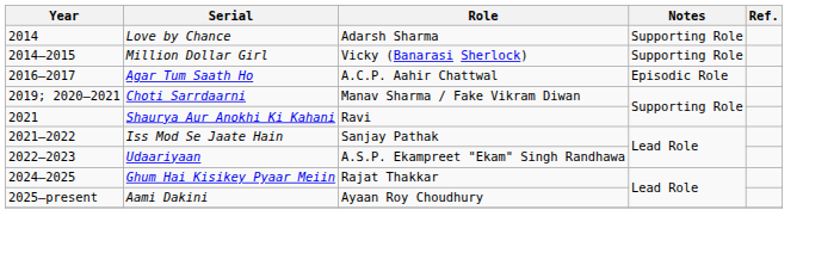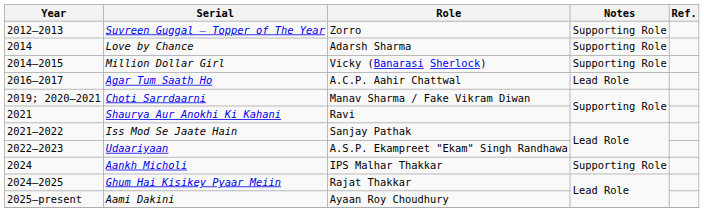 <table class="wikitable sortable">
 <tr>
 <th>Year</th>
 <th>Serial</th>
 <th>Role</th>
 <th>Notes</th>
 <th>Ref.</th>
+</tr>
+<tr>
+<td>2012–2013</td>
+<td><em><a href='#'>Suvreen Guggal – Topper of The Year</a></em></td>
+<td>Zorro</td>
+<td>Supporting Role</td>
+<td></td>
 </tr>
 <tr>
 <td>2014</td>
 <td><em>Love by Chance</em></td>
 <td>Adarsh Sharma</td>
 <td>Supporting Role</td>
 <td></td>
 </tr>
 <tr>
 <td>2014–2015</td>
 <td><em>Million Dollar Girl</em></td>
 <td>Vicky (<a href='#'>Banarasi</a> <a href='#'>Sherlock</a>)</td>
 <td>Supporting Role</td>
 <td></td>
 </tr>
 <tr>
 <td>2016–2017</td>
 <td><em><a href='#'>Agar Tum Saath Ho</a></em></td>
 <td>A.C.P. Aahir Chattwal</td>
-<td>Episodic Role</td>
+<td>Lead Role</td>
 <td></td>
 </tr>
 <tr>
 <td>2019; 2020–2021</td>
 <td><em><a href='#'>Choti Sarrdaarni</a></em></td>
 <td>Manav Sharma / Fake Vikram Diwan</td>
 <td rowspan = "2">Supporting Role</td>
 <td></td>
 </tr>
 <tr>
 <td>2021</td>
 <td><em><a href='#'>Shaurya Aur Anokhi Ki Kahani</a></em></td>
 <td>Ravi</td>
 <td></td>
 </tr>
 <tr>
 <td>2021–2022</td>
 <td><em>Iss Mod Se Jaate Hain</em></td>
 <td>Sanjay Pathak</td>
 <td rowspan = "2">Lead Role</td>
 <td></td>
 </tr>
 <tr>
 <td>2022–2023</td>
 <td><em><a href='#'>Udaariyaan</a></em></td>
 <td>A.S.P. Ekampreet "Ekam" Singh Randhawa</td>
 <td></td>
 </tr>
 <tr>
+<td>2024</td>
+<td><em><a href='#'>Aankh Micholi</a></em></td>
+<td>IPS Malhar Thakkar</td>
+<td>Supporting Role</td>
+<td></td>
+</tr>
+<tr>
 <td>2024–2025</td>
 <td><em><a href='#'>Ghum Hai Kisikey Pyaar Meiin</a></em></td>
 <td>Rajat Thakkar</td>
 <td rowspan = "2">Lead Role</td>
 <td></td>
 </tr>
 <tr>
 <td>2025–present</td>
 <td><em>Aami Dakini</em></td>
 <td>Ayaan Roy Choudhury</td>
 <td></td>
 </tr>
 <tr>
 </tr>
 </table>
